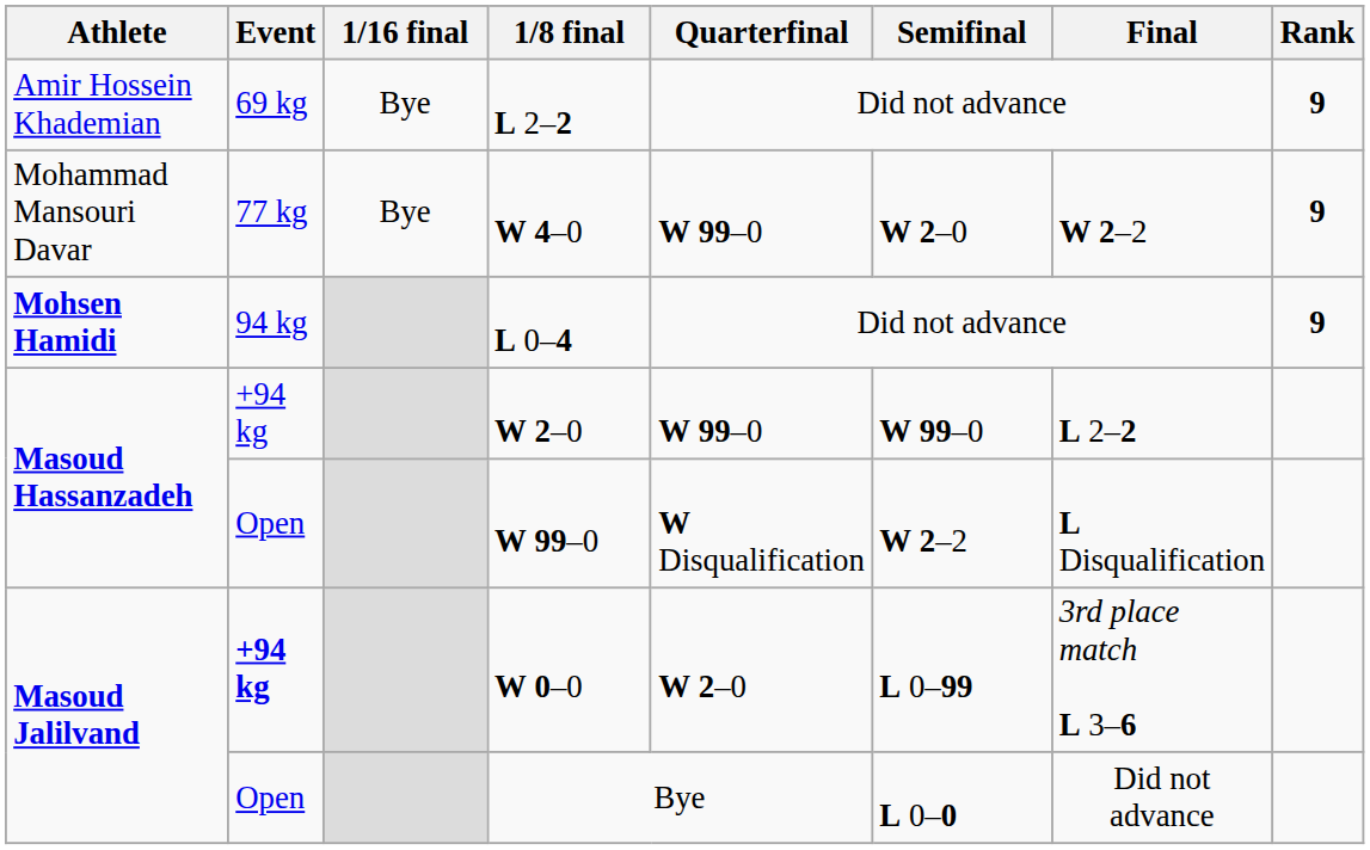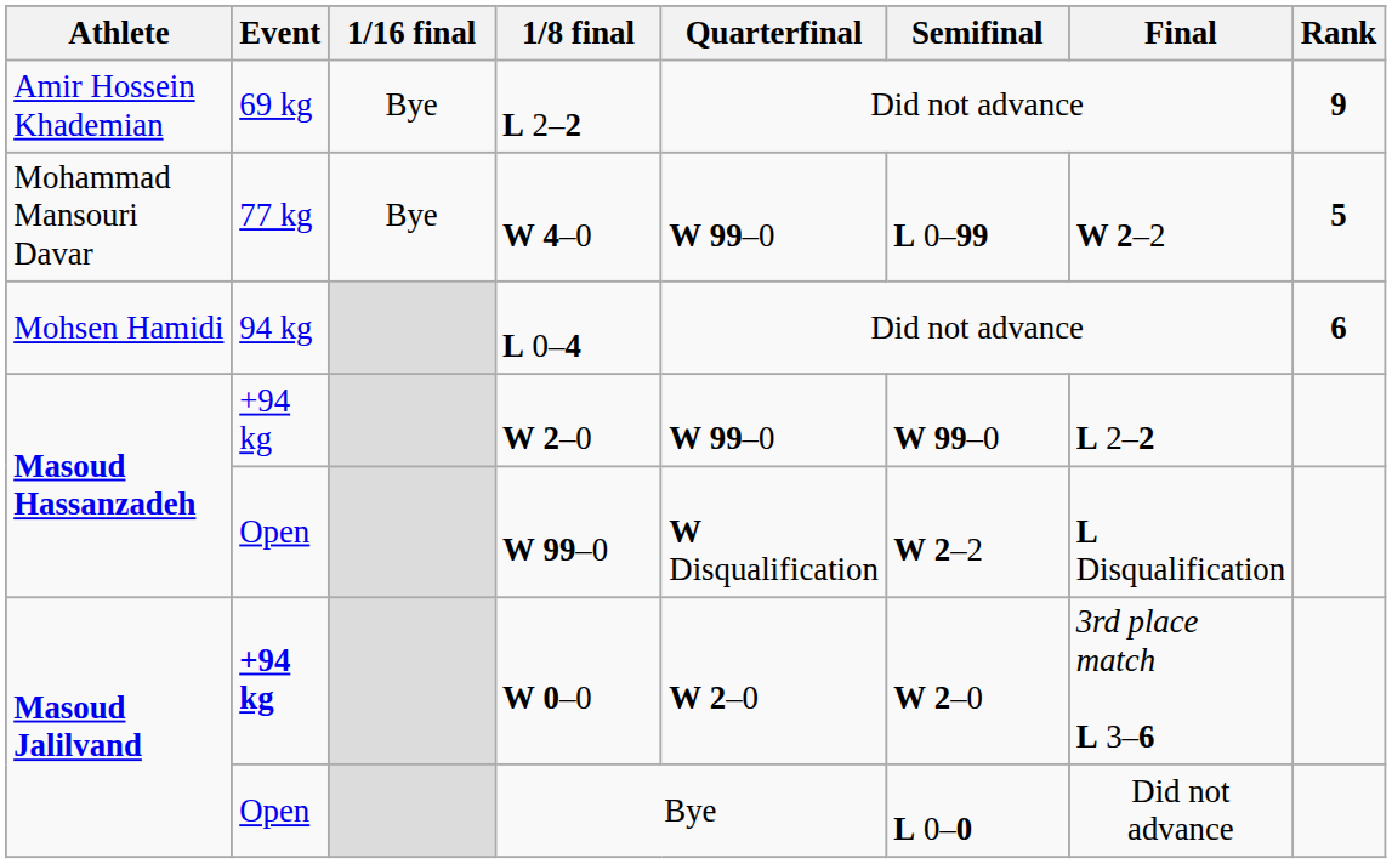 <table class="wikitable" width="98%" style="text-align:left; font-size:90%">
 <tr>
 <th width="17%">Athlete</th>
 <th width="6%">Event</th>
 <th width="14%">1/16 final</th>
 <th width="14%">1/8 final</th>
 <th width="14%">Quarterfinal</th>
 <th width="14%">Semifinal</th>
 <th width="14%">Final</th>
 <th width="5%">Rank</th>
 </tr>
 <tr>
 <td><a href='#'>Amir Hossein Khademian</a></td>
 <td><a href='#'>69 kg</a></td>
 <td align=center>Bye</td>
 <td><br><strong>L</strong> 2–<strong>2</strong></td>
 <td colspan=3 align=center>Did not advance</td>
 <td align=center><strong>9</strong></td>
 </tr>
 <tr>
 <td>Mohammad Mansouri Davar</td>
 <td><a href='#'>77 kg</a></td>
 <td align=center>Bye</td>
 <td><br><strong>W</strong> <strong>4</strong>–0</td>
 <td><br><strong>W</strong> <strong>99</strong>–0</td>
-<td><br><strong>W</strong> <strong>2</strong>–0</td>
+<td><br><strong>L</strong> 0–<strong>99</strong></td>
 <td><br><strong>W</strong> <strong>2</strong>–2</td>
-<td align=center><strong>9</strong></td>
+<td align=center><strong>5</strong></td>
 </tr>
 <tr>
-<td><strong><a href='#'>Mohsen Hamidi</a></strong></td>
+<td><a href='#'>Mohsen Hamidi</a></td>
 <td><a href='#'>94 kg</a></td>
 <td bgcolor=#DCDCDC></td>
 <td><br><strong>L</strong> 0–<strong>4</strong></td>
 <td colspan=3 align=center>Did not advance</td>
-<td align=center><strong>9</strong></td>
+<td align=center><strong>6</strong></td>
 </tr>
 <tr>
 <td rowspan=2><strong><a href='#'>Masoud Hassanzadeh</a></strong></td>
 <td><a href='#'>+94 kg</a></td>
 <td bgcolor=#DCDCDC></td>
 <td><br><strong>W</strong> <strong>2</strong>–0</td>
 <td><br><strong>W</strong> <strong>99</strong>–0</td>
 <td><br><strong>W</strong> <strong>99</strong>–0</td>
 <td><br><strong>L</strong> 2–<strong>2</strong></td>
 <td align=center></td>
 </tr>
 <tr>
 <td><a href='#'>Open</a></td>
 <td bgcolor=#DCDCDC></td>
 <td><br><strong>W</strong> <strong>99</strong>–0</td>
 <td><br><strong>W</strong> Disqualification</td>
 <td><br><strong>W</strong> <strong>2</strong>–2</td>
 <td><br><strong>L</strong> Disqualification</td>
 <td align=center></td>
 </tr>
 <tr>
 <td rowspan=2><strong><a href='#'>Masoud Jalilvand</a></strong></td>
 <td><strong><a href='#'>+94 kg</a></strong></td>
 <td bgcolor=#DCDCDC></td>
 <td><br><strong>W</strong> <strong>0</strong>–0</td>
 <td><br><strong>W</strong> <strong>2</strong>–0</td>
-<td><br><strong>L</strong> 0–<strong>99</strong></td>
+<td><br><strong>W</strong> <strong>2</strong>–0</td>
 <td><em>3rd place match</em><br><br><strong>L</strong> 3–<strong>6</strong></td>
 <td align=center></td>
 </tr>
 <tr>
 <td><a href='#'>Open</a></td>
 <td bgcolor=#DCDCDC></td>
 <td colspan=2 align=center>Bye</td>
 <td><br><strong>L</strong> 0–<strong>0</strong></td>
 <td align=center>Did not advance</td>
 <td align=center></td>
 </tr>
 </table>
